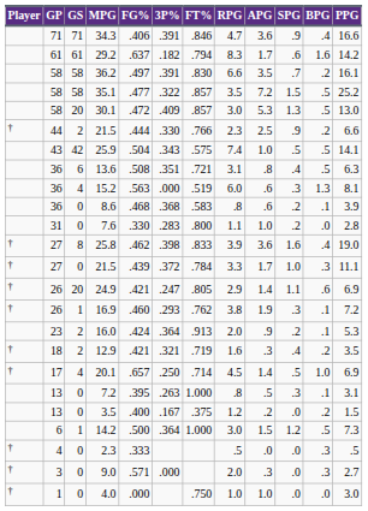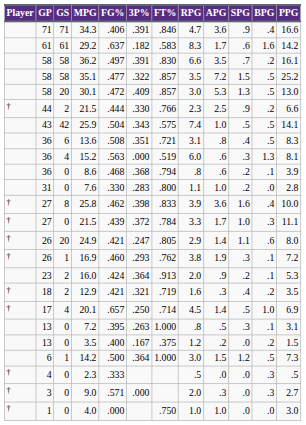 <table class="wikitable sortable" style="text-align:right;">
 <tr>
 <th style="background:#582C83; color:#FFFFFF; border-top:#5B6770 3px solid; border-bottom:#5B6770 3px solid;">Player</th>
 <th style="background:#582C83; color:#FFFFFF; border-top:#5B6770 3px solid; border-bottom:#5B6770 3px solid;">GP</th>
 <th style="background:#582C83; color:#FFFFFF; border-top:#5B6770 3px solid; border-bottom:#5B6770 3px solid;">GS</th>
 <th style="background:#582C83; color:#FFFFFF; border-top:#5B6770 3px solid; border-bottom:#5B6770 3px solid;">MPG</th>
 <th style="background:#582C83; color:#FFFFFF; border-top:#5B6770 3px solid; border-bottom:#5B6770 3px solid;">FG%</th>
 <th style="background:#582C83; color:#FFFFFF; border-top:#5B6770 3px solid; border-bottom:#5B6770 3px solid;">3P%</th>
 <th style="background:#582C83; color:#FFFFFF; border-top:#5B6770 3px solid; border-bottom:#5B6770 3px solid;">FT%</th>
 <th style="background:#582C83; color:#FFFFFF; border-top:#5B6770 3px solid; border-bottom:#5B6770 3px solid;">RPG</th>
 <th style="background:#582C83; color:#FFFFFF; border-top:#5B6770 3px solid; border-bottom:#5B6770 3px solid;">APG</th>
 <th style="background:#582C83; color:#FFFFFF; border-top:#5B6770 3px solid; border-bottom:#5B6770 3px solid;">SPG</th>
 <th style="background:#582C83; color:#FFFFFF; border-top:#5B6770 3px solid; border-bottom:#5B6770 3px solid;">BPG</th>
 <th style="background:#582C83; color:#FFFFFF; border-top:#5B6770 3px solid; border-bottom:#5B6770 3px solid;">PPG</th>
 </tr>
 <tr>
 <td style="text-align:left;"></td>
 <td>71</td>
 <td>71</td>
 <td>34.3</td>
 <td>.406</td>
 <td>.391</td>
 <td>.846</td>
 <td>4.7</td>
 <td>3.6</td>
 <td>.9</td>
 <td>.4</td>
 <td>16.6</td>
 </tr>
 <tr>
 <td style="text-align:left;"></td>
 <td>61</td>
 <td>61</td>
 <td>29.2</td>
 <td>.637</td>
 <td>.182</td>
-<td>.794</td>
+<td>.583</td>
 <td>8.3</td>
 <td>1.7</td>
 <td>.6</td>
 <td>1.6</td>
 <td>14.2</td>
 </tr>
 <tr>
 <td style="text-align:left;"></td>
 <td>58</td>
 <td>58</td>
 <td>36.2</td>
 <td>.497</td>
 <td>.391</td>
 <td>.830</td>
 <td>6.6</td>
 <td>3.5</td>
 <td>.7</td>
 <td>.2</td>
 <td>16.1</td>
 </tr>
 <tr>
 <td style="text-align:left;"></td>
 <td>58</td>
 <td>58</td>
 <td>35.1</td>
 <td>.477</td>
 <td>.322</td>
 <td>.857</td>
 <td>3.5</td>
 <td>7.2</td>
 <td>1.5</td>
 <td>.5</td>
 <td>25.2</td>
 </tr>
 <tr>
 <td style="text-align:left;"></td>
 <td>58</td>
 <td>20</td>
 <td>30.1</td>
 <td>.472</td>
 <td>.409</td>
 <td>.857</td>
 <td>3.0</td>
 <td>5.3</td>
 <td>1.3</td>
 <td>.5</td>
 <td>13.0</td>
 </tr>
 <tr>
 <td style="text-align:left;"><sup>†</sup></td>
 <td>44</td>
 <td>2</td>
 <td>21.5</td>
 <td>.444</td>
 <td>.330</td>
 <td>.766</td>
 <td>2.3</td>
 <td>2.5</td>
 <td>.9</td>
 <td>.2</td>
 <td>6.6</td>
 </tr>
 <tr>
 <td style="text-align:left;"></td>
 <td>43</td>
 <td>42</td>
 <td>25.9</td>
 <td>.504</td>
 <td>.343</td>
 <td>.575</td>
 <td>7.4</td>
 <td>1.0</td>
 <td>.5</td>
 <td>.5</td>
 <td>14.1</td>
 </tr>
 <tr>
 <td style="text-align:left;"></td>
 <td>36</td>
 <td>6</td>
 <td>13.6</td>
 <td>.508</td>
 <td>.351</td>
 <td>.721</td>
 <td>3.1</td>
 <td>.8</td>
 <td>.4</td>
 <td>.5</td>
-<td>6.3</td>
+<td>8.3</td>
 </tr>
 <tr>
 <td style="text-align:left;"></td>
 <td>36</td>
 <td>4</td>
 <td>15.2</td>
 <td>.563</td>
 <td>.000</td>
 <td>.519</td>
 <td>6.0</td>
 <td>.6</td>
 <td>.3</td>
 <td>1.3</td>
 <td>8.1</td>
 </tr>
 <tr>
 <td style="text-align:left;"></td>
 <td>36</td>
 <td>0</td>
 <td>8.6</td>
 <td>.468</td>
 <td>.368</td>
-<td>.583</td>
+<td>.794</td>
 <td>.8</td>
 <td>.6</td>
 <td>.2</td>
 <td>.1</td>
 <td>3.9</td>
 </tr>
 <tr>
 <td style="text-align:left;"></td>
 <td>31</td>
 <td>0</td>
 <td>7.6</td>
 <td>.330</td>
 <td>.283</td>
 <td>.800</td>
 <td>1.1</td>
 <td>1.0</td>
 <td>.2</td>
 <td>.0</td>
 <td>2.8</td>
 </tr>
 <tr>
 <td style="text-align:left;"><sup>†</sup></td>
 <td>27</td>
 <td>8</td>
 <td>25.8</td>
 <td>.462</td>
 <td>.398</td>
 <td>.833</td>
 <td>3.9</td>
 <td>3.6</td>
 <td>1.6</td>
 <td>.4</td>
-<td>19.0</td>
+<td>10.0</td>
 </tr>
 <tr>
 <td style="text-align:left;"><sup>†</sup></td>
 <td>27</td>
 <td>0</td>
 <td>21.5</td>
 <td>.439</td>
 <td>.372</td>
 <td>.784</td>
 <td>3.3</td>
 <td>1.7</td>
 <td>1.0</td>
 <td>.3</td>
 <td>11.1</td>
 </tr>
 <tr>
 <td style="text-align:left;"><sup>†</sup></td>
 <td>26</td>
 <td>20</td>
 <td>24.9</td>
 <td>.421</td>
 <td>.247</td>
 <td>.805</td>
 <td>2.9</td>
 <td>1.4</td>
 <td>1.1</td>
 <td>.6</td>
-<td>6.9</td>
+<td>8.0</td>
 </tr>
 <tr>
 <td style="text-align:left;"><sup>†</sup></td>
 <td>26</td>
 <td>1</td>
 <td>16.9</td>
 <td>.460</td>
 <td>.293</td>
 <td>.762</td>
 <td>3.8</td>
 <td>1.9</td>
 <td>.3</td>
 <td>.1</td>
 <td>7.2</td>
 </tr>
 <tr>
 <td style="text-align:left;"></td>
 <td>23</td>
 <td>2</td>
 <td>16.0</td>
 <td>.424</td>
 <td>.364</td>
 <td>.913</td>
 <td>2.0</td>
 <td>.9</td>
 <td>.2</td>
 <td>.1</td>
 <td>5.3</td>
 </tr>
 <tr>
 <td style="text-align:left;"><sup>†</sup></td>
 <td>18</td>
 <td>2</td>
 <td>12.9</td>
 <td>.421</td>
 <td>.321</td>
 <td>.719</td>
 <td>1.6</td>
 <td>.3</td>
 <td>.4</td>
 <td>.2</td>
 <td>3.5</td>
 </tr>
 <tr>
 <td style="text-align:left;"><sup>†</sup></td>
 <td>17</td>
 <td>4</td>
 <td>20.1</td>
 <td>.657</td>
 <td>.250</td>
 <td>.714</td>
 <td>4.5</td>
 <td>1.4</td>
 <td>.5</td>
 <td>1.0</td>
 <td>6.9</td>
 </tr>
 <tr>
 <td style="text-align:left;"></td>
 <td>13</td>
 <td>0</td>
 <td>7.2</td>
 <td>.395</td>
 <td>.263</td>
 <td>1.000</td>
 <td>.8</td>
 <td>.5</td>
 <td>.3</td>
 <td>.1</td>
 <td>3.1</td>
 </tr>
 <tr>
 <td style="text-align:left;"></td>
 <td>13</td>
 <td>0</td>
 <td>3.5</td>
 <td>.400</td>
 <td>.167</td>
 <td>.375</td>
 <td>1.2</td>
 <td>.2</td>
 <td>.0</td>
 <td>.2</td>
 <td>1.5</td>
 </tr>
 <tr>
 <td style="text-align:left;"></td>
 <td>6</td>
 <td>1</td>
 <td>14.2</td>
 <td>.500</td>
 <td>.364</td>
 <td>1.000</td>
 <td>3.0</td>
 <td>1.5</td>
 <td>1.2</td>
 <td>.5</td>
 <td>7.3</td>
 </tr>
 <tr>
 <td style="text-align:left;"><sup>†</sup></td>
 <td>4</td>
 <td>0</td>
 <td>2.3</td>
 <td>.333</td>
 <td></td>
 <td></td>
 <td>.5</td>
 <td>.0</td>
 <td>.0</td>
 <td>.3</td>
 <td>.5</td>
 </tr>
 <tr>
 <td style="text-align:left;"><sup>†</sup></td>
 <td>3</td>
 <td>0</td>
 <td>9.0</td>
 <td>.571</td>
 <td>.000</td>
 <td></td>
 <td>2.0</td>
 <td>.3</td>
 <td>.0</td>
 <td>.3</td>
 <td>2.7</td>
 </tr>
 <tr>
 <td style="text-align:left;"><sup>†</sup></td>
 <td>1</td>
 <td>0</td>
 <td>4.0</td>
 <td>.000</td>
 <td></td>
 <td>.750</td>
 <td>1.0</td>
 <td>1.0</td>
 <td>.0</td>
 <td>.0</td>
 <td>3.0</td>
 </tr>
 </table>
